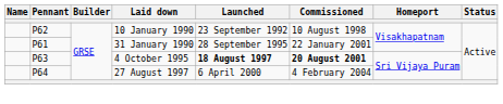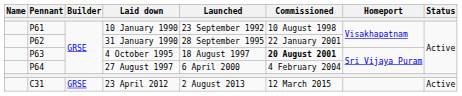 <table class=wikitable>
 <tr>
 <th>Name</th>
 <th>Pennant</th>
 <th>Builder</th>
 <th>Laid down</th>
 <th>Launched</th>
 <th>Commissioned</th>
 <th>Homeport</th>
 <th>Status</th>
 </tr>
 <tr>
 <th colspan=8></th>
 </tr>
 <tr>
 <td></td>
-<td>P62</td>
+<td>P61</td>
 <td rowspan="4"><a href='#'>GRSE</a></td>
 <td>10 January 1990</td>
 <td>23 September 1992</td>
 <td>10 August 1998</td>
 <td rowspan="2"><a href='#'>Visakhapatnam</a></td>
 <td rowspan="4">Active</td>
 </tr>
 <tr>
 <td></td>
-<td>P61</td>
+<td>P62</td>
 <td>31 January 1990</td>
 <td>28 September 1995</td>
 <td>22 January 2001</td>
 </tr>
 <tr>
 <td></td>
 <td>P63</td>
 <td>4 October 1995</td>
-<td><strong>18 August 1997</strong></td>
+<td>18 August 1997</td>
 <td><strong>20 August 2001</strong></td>
 <td rowspan="2"><a href='#'>Sri Vijaya Puram</a></td>
 </tr>
 <tr>
 <td></td>
 <td>P64</td>
 <td>27 August 1997</td>
 <td>6 April 2000</td>
 <td>4 February 2004</td>
 </tr>
 <tr>
 <th colspan=8></th>
 </tr>
+<tr>
+<td></td>
+<td>C31</td>
+<td><a href='#'>GRSE</a></td>
+<td>23 April 2012</td>
+<td>2 August 2013</td>
+<td>12 March 2015</td>
+<td></td>
+<td>Active</td>
+</tr>
 </table>
